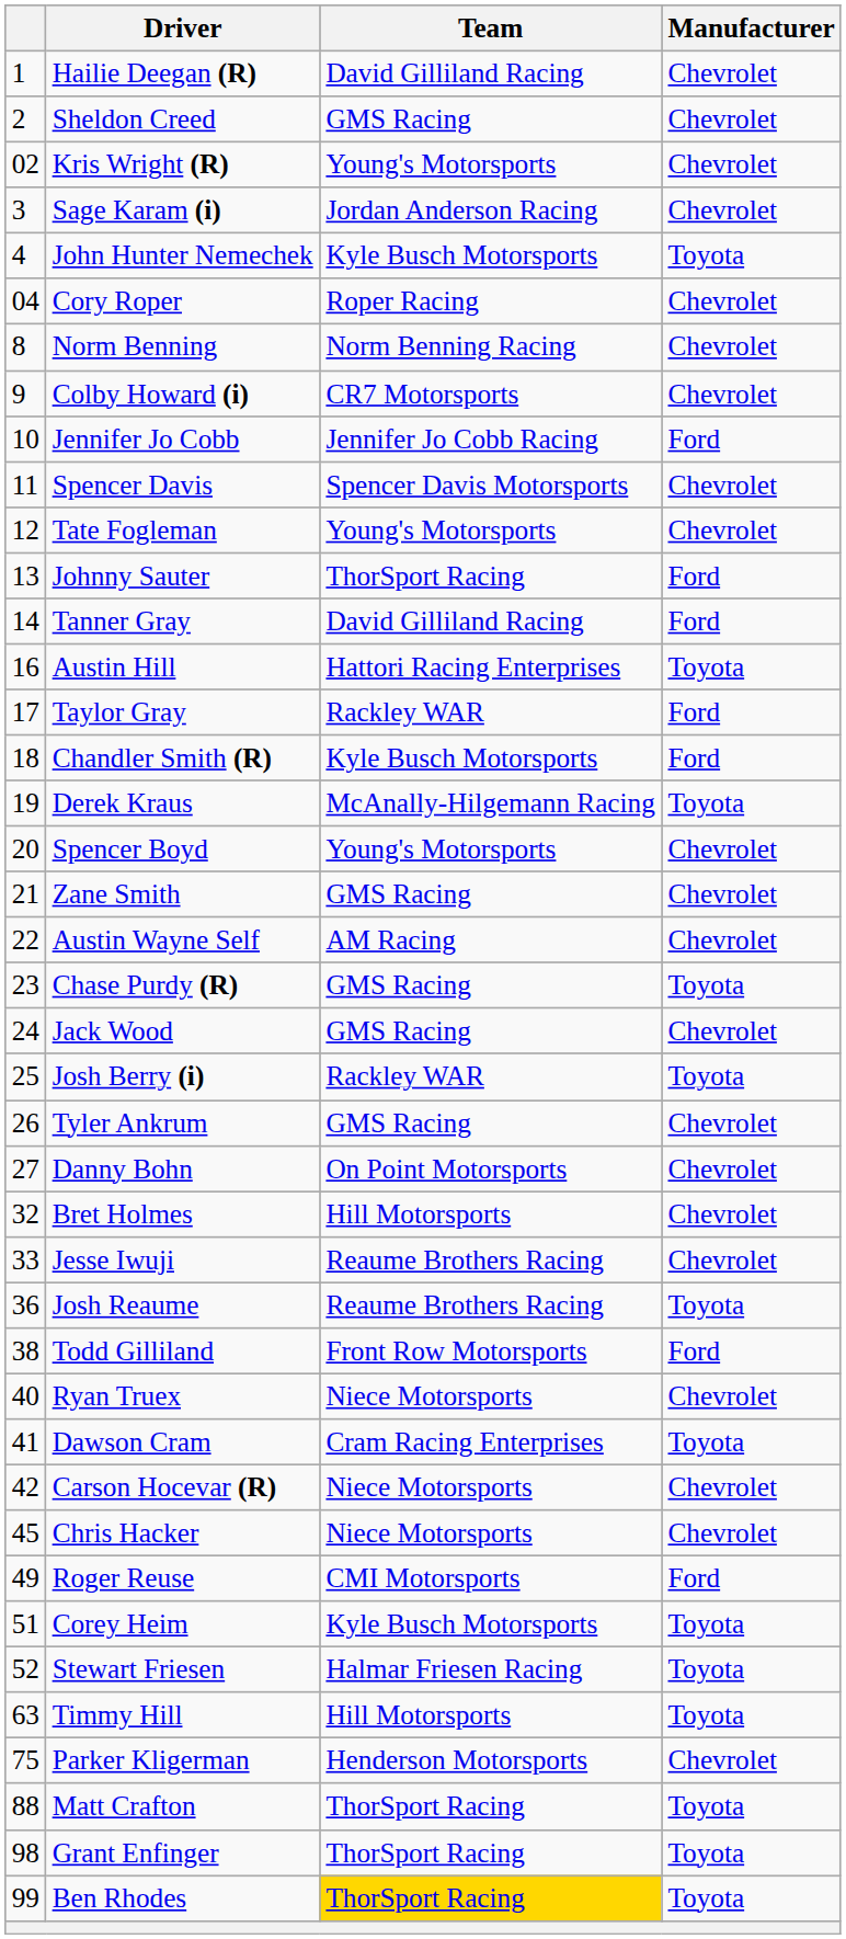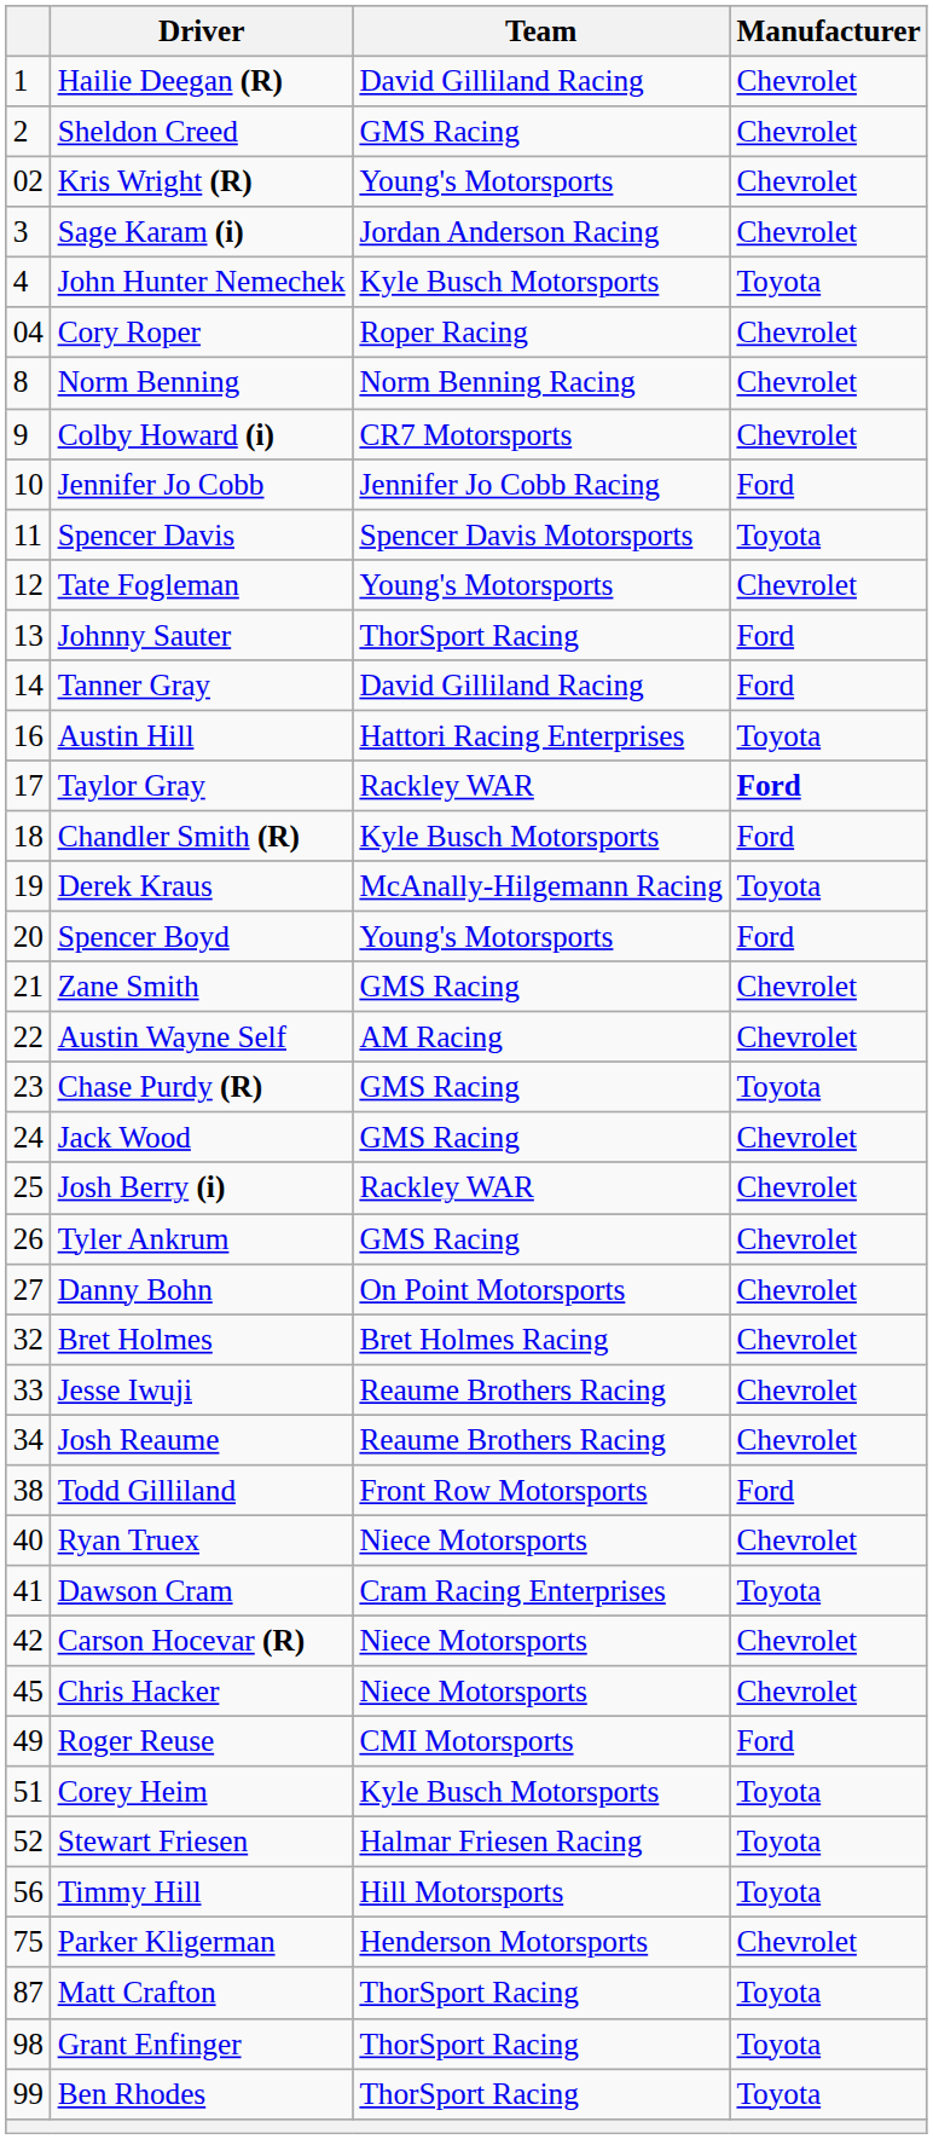 <table class="wikitable" style="font-size:95%">
 <tr>
 <th></th>
 <th>Driver</th>
 <th>Team</th>
 <th>Manufacturer</th>
 </tr>
 <tr>
 <td>1</td>
 <td><a href='#'>Hailie Deegan</a> <strong>(R)</strong></td>
 <td><a href='#'>David Gilliland Racing</a></td>
 <td><a href='#'>Chevrolet</a></td>
 </tr>
 <tr>
 <td>2</td>
 <td><a href='#'>Sheldon Creed</a></td>
 <td><a href='#'>GMS Racing</a></td>
 <td><a href='#'>Chevrolet</a></td>
 </tr>
 <tr>
 <td>02</td>
 <td><a href='#'>Kris Wright</a> <strong>(R)</strong></td>
 <td><a href='#'>Young's Motorsports</a></td>
 <td><a href='#'>Chevrolet</a></td>
 </tr>
 <tr>
 <td>3</td>
 <td><a href='#'>Sage Karam</a> <strong>(i)</strong></td>
 <td><a href='#'>Jordan Anderson Racing</a></td>
 <td><a href='#'>Chevrolet</a></td>
 </tr>
 <tr>
 <td>4</td>
 <td><a href='#'>John Hunter Nemechek</a></td>
 <td><a href='#'>Kyle Busch Motorsports</a></td>
 <td><a href='#'>Toyota</a></td>
 </tr>
 <tr>
 <td>04</td>
 <td><a href='#'>Cory Roper</a></td>
 <td><a href='#'>Roper Racing</a></td>
 <td><a href='#'>Chevrolet</a></td>
 </tr>
 <tr>
 <td>8</td>
 <td><a href='#'>Norm Benning</a></td>
 <td><a href='#'>Norm Benning Racing</a></td>
 <td><a href='#'>Chevrolet</a></td>
 </tr>
 <tr>
 <td>9</td>
 <td><a href='#'>Colby Howard</a> <strong>(i)</strong></td>
 <td><a href='#'>CR7 Motorsports</a></td>
 <td><a href='#'>Chevrolet</a></td>
 </tr>
 <tr>
 <td>10</td>
 <td><a href='#'>Jennifer Jo Cobb</a></td>
 <td><a href='#'>Jennifer Jo Cobb Racing</a></td>
 <td><a href='#'>Ford</a></td>
 </tr>
 <tr>
 <td>11</td>
 <td><a href='#'>Spencer Davis</a></td>
 <td><a href='#'>Spencer Davis Motorsports</a></td>
-<td><a href='#'>Chevrolet</a></td>
+<td><a href='#'>Toyota</a></td>
 </tr>
 <tr>
 <td>12</td>
 <td><a href='#'>Tate Fogleman</a></td>
 <td><a href='#'>Young's Motorsports</a></td>
 <td><a href='#'>Chevrolet</a></td>
 </tr>
 <tr>
 <td>13</td>
 <td><a href='#'>Johnny Sauter</a></td>
 <td><a href='#'>ThorSport Racing</a></td>
 <td><a href='#'>Ford</a></td>
 </tr>
 <tr>
 <td>14</td>
 <td><a href='#'>Tanner Gray</a></td>
 <td><a href='#'>David Gilliland Racing</a></td>
 <td><a href='#'>Ford</a></td>
 </tr>
 <tr>
 <td>16</td>
 <td><a href='#'>Austin Hill</a></td>
 <td><a href='#'>Hattori Racing Enterprises</a></td>
 <td><a href='#'>Toyota</a></td>
 </tr>
 <tr>
 <td>17</td>
 <td><a href='#'>Taylor Gray</a></td>
 <td><a href='#'>Rackley WAR</a></td>
-<td><a href='#'>Ford</a></td>
+<td><strong><a href='#'>Ford</a></strong></td>
 </tr>
 <tr>
 <td>18</td>
 <td><a href='#'>Chandler Smith</a> <strong>(R)</strong></td>
 <td><a href='#'>Kyle Busch Motorsports</a></td>
 <td><a href='#'>Ford</a></td>
 </tr>
 <tr>
 <td>19</td>
 <td><a href='#'>Derek Kraus</a></td>
 <td><a href='#'>McAnally-Hilgemann Racing</a></td>
 <td><a href='#'>Toyota</a></td>
 </tr>
 <tr>
 <td>20</td>
 <td><a href='#'>Spencer Boyd</a></td>
 <td><a href='#'>Young's Motorsports</a></td>
-<td><a href='#'>Chevrolet</a></td>
+<td><a href='#'>Ford</a></td>
 </tr>
 <tr>
 <td>21</td>
 <td><a href='#'>Zane Smith</a></td>
 <td><a href='#'>GMS Racing</a></td>
 <td><a href='#'>Chevrolet</a></td>
 </tr>
 <tr>
 <td>22</td>
 <td><a href='#'>Austin Wayne Self</a></td>
 <td><a href='#'>AM Racing</a></td>
 <td><a href='#'>Chevrolet</a></td>
 </tr>
 <tr>
 <td>23</td>
 <td><a href='#'>Chase Purdy</a> <strong>(R)</strong></td>
 <td><a href='#'>GMS Racing</a></td>
 <td><a href='#'>Toyota</a></td>
 </tr>
 <tr>
 <td>24</td>
 <td><a href='#'>Jack Wood</a></td>
 <td><a href='#'>GMS Racing</a></td>
 <td><a href='#'>Chevrolet</a></td>
 </tr>
 <tr>
 <td>25</td>
 <td><a href='#'>Josh Berry</a> <strong>(i)</strong></td>
 <td><a href='#'>Rackley WAR</a></td>
-<td><a href='#'>Toyota</a></td>
+<td><a href='#'>Chevrolet</a></td>
 </tr>
 <tr>
 <td>26</td>
 <td><a href='#'>Tyler Ankrum</a></td>
 <td><a href='#'>GMS Racing</a></td>
 <td><a href='#'>Chevrolet</a></td>
 </tr>
 <tr>
 <td>27</td>
 <td><a href='#'>Danny Bohn</a></td>
 <td><a href='#'>On Point Motorsports</a></td>
 <td><a href='#'>Chevrolet</a></td>
 </tr>
 <tr>
 <td>32</td>
 <td><a href='#'>Bret Holmes</a></td>
-<td><a href='#'>Hill Motorsports</a></td>
+<td><a href='#'>Bret Holmes Racing</a></td>
 <td><a href='#'>Chevrolet</a></td>
 </tr>
 <tr>
 <td>33</td>
 <td><a href='#'>Jesse Iwuji</a></td>
 <td><a href='#'>Reaume Brothers Racing</a></td>
 <td><a href='#'>Chevrolet</a></td>
 </tr>
 <tr>
-<td>36</td>
+<td>34</td>
 <td><a href='#'>Josh Reaume</a></td>
 <td><a href='#'>Reaume Brothers Racing</a></td>
-<td><a href='#'>Toyota</a></td>
+<td><a href='#'>Chevrolet</a></td>
 </tr>
 <tr>
 <td>38</td>
 <td><a href='#'>Todd Gilliland</a></td>
 <td><a href='#'>Front Row Motorsports</a></td>
 <td><a href='#'>Ford</a></td>
 </tr>
 <tr>
 <td>40</td>
 <td><a href='#'>Ryan Truex</a></td>
 <td><a href='#'>Niece Motorsports</a></td>
 <td><a href='#'>Chevrolet</a></td>
 </tr>
 <tr>
 <td>41</td>
 <td><a href='#'>Dawson Cram</a></td>
 <td><a href='#'>Cram Racing Enterprises</a></td>
 <td><a href='#'>Toyota</a></td>
 </tr>
 <tr>
 <td>42</td>
 <td><a href='#'>Carson Hocevar</a> <strong>(R)</strong></td>
 <td><a href='#'>Niece Motorsports</a></td>
 <td><a href='#'>Chevrolet</a></td>
 </tr>
 <tr>
 <td>45</td>
 <td><a href='#'>Chris Hacker</a></td>
 <td><a href='#'>Niece Motorsports</a></td>
 <td><a href='#'>Chevrolet</a></td>
 </tr>
 <tr>
 <td>49</td>
 <td><a href='#'>Roger Reuse</a></td>
 <td><a href='#'>CMI Motorsports</a></td>
 <td><a href='#'>Ford</a></td>
 </tr>
 <tr>
 <td>51</td>
 <td><a href='#'>Corey Heim</a></td>
 <td><a href='#'>Kyle Busch Motorsports</a></td>
 <td><a href='#'>Toyota</a></td>
 </tr>
 <tr>
 <td>52</td>
 <td><a href='#'>Stewart Friesen</a></td>
 <td><a href='#'>Halmar Friesen Racing</a></td>
 <td><a href='#'>Toyota</a></td>
 </tr>
 <tr>
-<td>63</td>
+<td>56</td>
 <td><a href='#'>Timmy Hill</a></td>
 <td><a href='#'>Hill Motorsports</a></td>
 <td><a href='#'>Toyota</a></td>
 </tr>
 <tr>
 <td>75</td>
 <td><a href='#'>Parker Kligerman</a></td>
 <td><a href='#'>Henderson Motorsports</a></td>
 <td><a href='#'>Chevrolet</a></td>
 </tr>
 <tr>
-<td>88</td>
+<td>87</td>
 <td><a href='#'>Matt Crafton</a></td>
 <td><a href='#'>ThorSport Racing</a></td>
 <td><a href='#'>Toyota</a></td>
 </tr>
 <tr>
 <td>98</td>
 <td><a href='#'>Grant Enfinger</a></td>
 <td><a href='#'>ThorSport Racing</a></td>
 <td><a href='#'>Toyota</a></td>
 </tr>
 <tr>
 <td>99</td>
 <td><a href='#'>Ben Rhodes</a></td>
-<td style="background: gold;"><a href='#'>ThorSport Racing</a></td>
+<td><a href='#'>ThorSport Racing</a></td>
 <td><a href='#'>Toyota</a></td>
 </tr>
 <tr>
 <th colspan="7"></th>
 </tr>
 </table>
